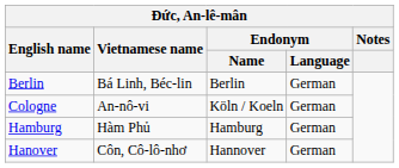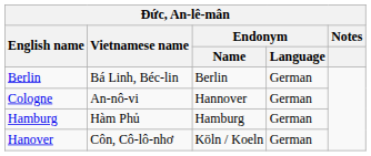 <table class="wikitable sortable">
 <tr>
 <th colspan="5"> Đức, An-lê-mân</th>
 </tr>
 <tr>
 <th rowspan="2">English name</th>
 <th rowspan="2">Vietnamese name</th>
 <th colspan="2">Endonym</th>
 <th>Notes</th>
 </tr>
 <tr>
 <th>Name</th>
 <th>Language</th>
 <th></th>
 </tr>
 <tr>
 <td><a href='#'>Berlin</a></td>
 <td>Bá Linh, Béc-lin</td>
 <td>Berlin</td>
 <td>German</td>
 </tr>
 <tr>
 <td><a href='#'>Cologne</a></td>
 <td>An-nô-vi</td>
-<td>Köln / Koeln</td>
+<td>Hannover</td>
 <td>German</td>
 </tr>
 <tr>
 <td><a href='#'>Hamburg</a></td>
 <td>Hàm Phủ</td>
 <td>Hamburg</td>
 <td>German</td>
 </tr>
 <tr>
 <td><a href='#'>Hanover</a></td>
 <td>Côn, Cô-lô-nhơ</td>
-<td>Hannover</td>
+<td>Köln / Koeln</td>
 <td>German</td>
 </tr>
 </table>
